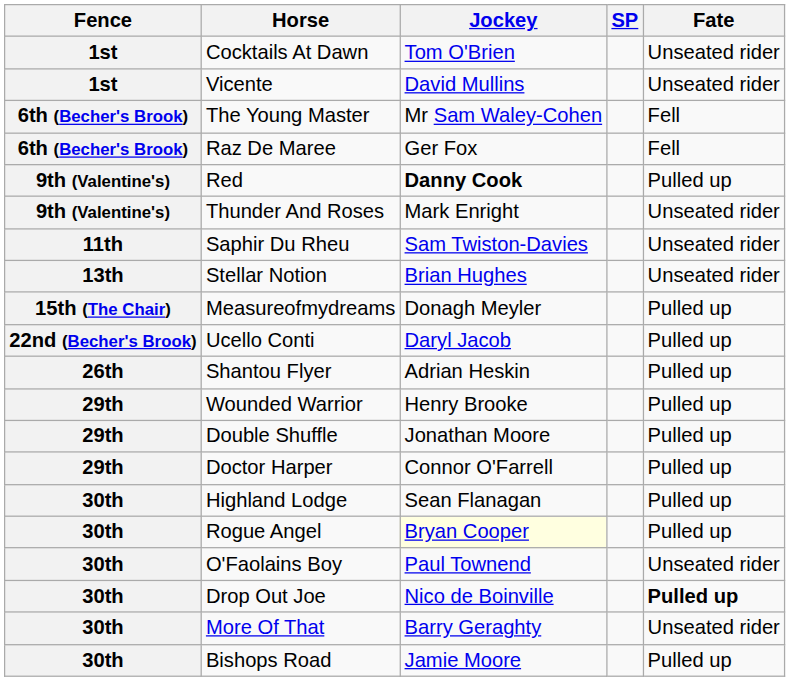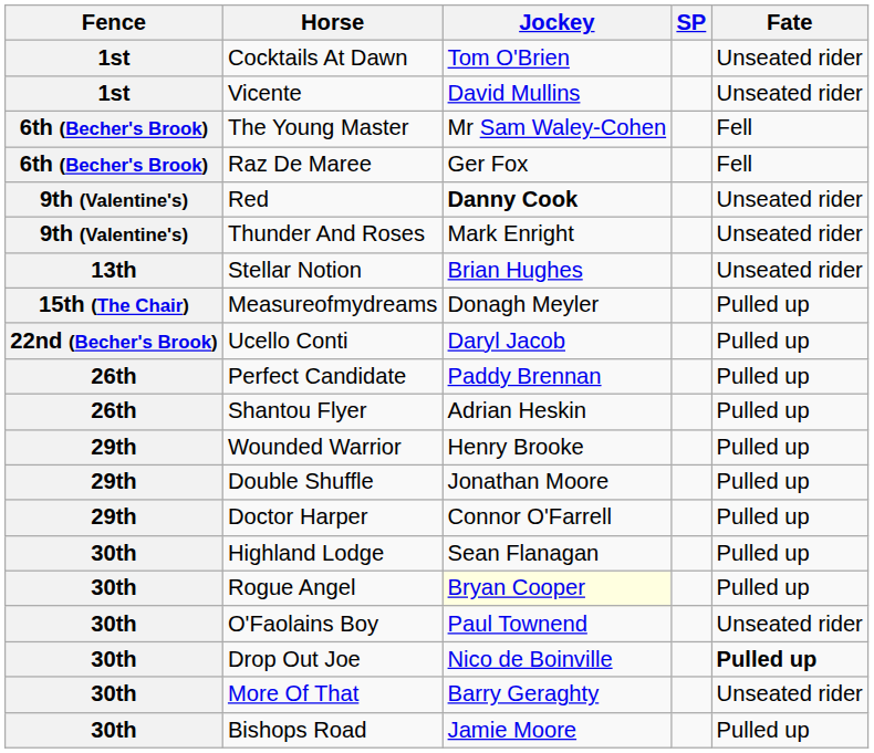 <table class="wikitable sortable plainrowheaders">
 <tr>
 <th>Fence</th>
 <th>Horse</th>
 <th><a href='#'>Jockey</a></th>
 <th><a href='#'>SP</a></th>
 <th>Fate</th>
 </tr>
 <tr>
 <th scope="row">1st</th>
 <td>Cocktails At Dawn</td>
 <td><a href='#'>Tom O'Brien</a></td>
 <td></td>
 <td>Unseated rider</td>
 </tr>
 <tr>
 <th scope="row">1st</th>
 <td>Vicente</td>
 <td><a href='#'>David Mullins</a></td>
 <td></td>
 <td>Unseated rider</td>
 </tr>
 <tr>
 <th scope="row">6th <small>(<a href='#'>Becher's Brook</a>)</small></th>
 <td>The Young Master</td>
 <td>Mr <a href='#'>Sam Waley-Cohen</a></td>
 <td></td>
 <td>Fell</td>
 </tr>
 <tr>
 <th scope="row">6th <small>(<a href='#'>Becher's Brook</a>)</small></th>
 <td>Raz De Maree</td>
 <td>Ger Fox</td>
 <td></td>
 <td>Fell</td>
 </tr>
 <tr>
 <th scope="row">9th <small>(Valentine's)</small></th>
 <td> Red</td>
 <td><strong>Danny Cook</strong></td>
 <td></td>
-<td>Pulled up</td>
+<td>Unseated rider</td>
 </tr>
 <tr>
 <th scope="row">9th <small>(Valentine's)</small></th>
 <td>Thunder And Roses</td>
 <td>Mark Enright</td>
-<td></td>
-<td>Unseated rider</td>
-</tr>
-<tr>
-<th scope="row">11th</th>
-<td>Saphir Du Rheu</td>
-<td><a href='#'>Sam Twiston-Davies</a></td>
 <td></td>
 <td>Unseated rider</td>
 </tr>
 <tr>
 <th scope="row">13th</th>
 <td>Stellar Notion</td>
 <td><a href='#'>Brian Hughes</a></td>
 <td></td>
 <td>Unseated rider</td>
 </tr>
 <tr>
 <th scope="row">15th <small>(<a href='#'>The Chair</a>)</small></th>
 <td>Measureofmydreams</td>
 <td>Donagh Meyler</td>
 <td></td>
 <td>Pulled up</td>
 </tr>
 <tr>
 <th scope="row">22nd <small>(<a href='#'>Becher's Brook</a>)</small></th>
 <td>Ucello Conti</td>
 <td><a href='#'>Daryl Jacob</a></td>
+<td></td>
+<td>Pulled up</td>
+</tr>
+<tr>
+<th scope="row">26th</th>
+<td>Perfect Candidate</td>
+<td><a href='#'>Paddy Brennan</a></td>
 <td></td>
 <td>Pulled up</td>
 </tr>
 <tr>
 <th scope="row">26th</th>
 <td>Shantou Flyer</td>
 <td>Adrian Heskin</td>
 <td></td>
 <td>Pulled up</td>
 </tr>
 <tr>
 <th scope="row">29th</th>
 <td>Wounded Warrior</td>
 <td>Henry Brooke</td>
 <td></td>
 <td>Pulled up</td>
 </tr>
 <tr>
 <th scope="row">29th</th>
 <td>Double Shuffle</td>
 <td>Jonathan Moore</td>
 <td></td>
 <td>Pulled up</td>
 </tr>
 <tr>
 <th scope="row">29th</th>
 <td>Doctor Harper</td>
 <td>Connor O'Farrell</td>
 <td></td>
 <td>Pulled up</td>
 </tr>
 <tr>
 <th scope="row">30th</th>
 <td>Highland Lodge</td>
 <td>Sean Flanagan</td>
 <td></td>
 <td>Pulled up</td>
 </tr>
 <tr>
 <th scope="row">30th</th>
 <td>Rogue Angel</td>
 <td style="background: lightyellow;"><a href='#'>Bryan Cooper</a></td>
 <td></td>
 <td>Pulled up</td>
 </tr>
 <tr>
 <th scope="row">30th</th>
 <td>O'Faolains Boy</td>
 <td><a href='#'>Paul Townend</a></td>
 <td></td>
 <td>Unseated rider</td>
 </tr>
 <tr>
 <th scope="row">30th</th>
 <td>Drop Out Joe</td>
 <td><a href='#'>Nico de Boinville</a></td>
 <td></td>
 <td><strong>Pulled up</strong></td>
 </tr>
 <tr>
 <th scope="row">30th</th>
 <td><a href='#'>More Of That</a></td>
 <td><a href='#'>Barry Geraghty</a></td>
 <td></td>
 <td>Unseated rider</td>
 </tr>
 <tr>
 <th scope="row">30th</th>
 <td>Bishops Road</td>
 <td><a href='#'>Jamie Moore</a></td>
 <td></td>
 <td>Pulled up</td>
 </tr>
 </table>
